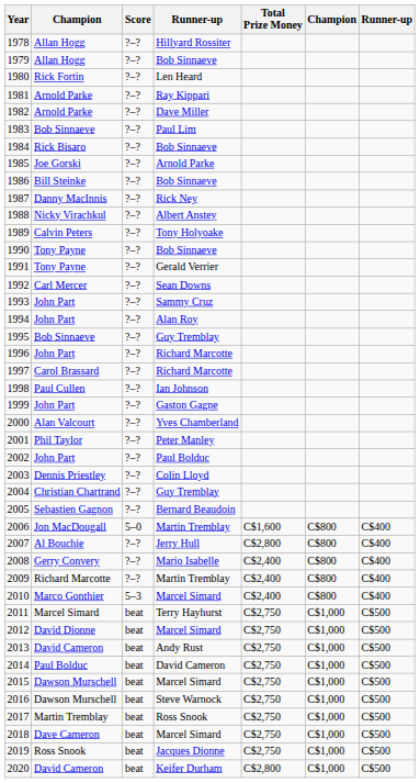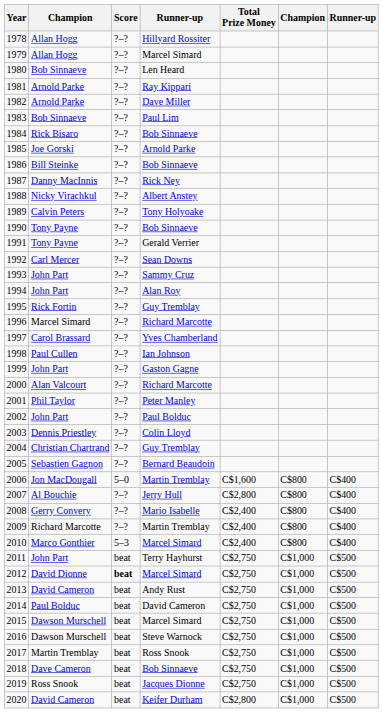 <table class="wikitable">
 <tr>
 <th>Year</th>
 <th>Champion</th>
 <th>Score</th>
 <th>Runner-up</th>
 <th>Total<br>Prize Money</th>
 <th>Champion</th>
 <th>Runner-up</th>
 </tr>
 <tr>
 <td>1978</td>
 <td> <a href='#'>Allan Hogg</a></td>
 <td>?–?</td>
 <td> <a href='#'>Hillyard Rossiter</a></td>
 <td></td>
 <td></td>
 <td></td>
 </tr>
 <tr>
 <td>1979</td>
 <td> <a href='#'>Allan Hogg</a></td>
 <td>?–?</td>
-<td> <a href='#'>Bob Sinnaeve</a></td>
+<td> Marcel Simard</td>
 <td></td>
 <td></td>
 <td></td>
 </tr>
 <tr>
 <td>1980</td>
-<td> <a href='#'>Rick Fortin</a></td>
+<td> <a href='#'>Bob Sinnaeve</a></td>
 <td>?–?</td>
 <td> Len Heard</td>
 <td></td>
 <td></td>
 <td></td>
 </tr>
 <tr>
 <td>1981</td>
 <td> <a href='#'>Arnold Parke</a></td>
 <td>?–?</td>
 <td> <a href='#'>Ray Kippari</a></td>
 <td></td>
 <td></td>
 <td></td>
 </tr>
 <tr>
 <td>1982</td>
 <td> <a href='#'>Arnold Parke</a></td>
 <td>?–?</td>
 <td> <a href='#'>Dave Miller</a></td>
 <td></td>
 <td></td>
 <td></td>
 </tr>
 <tr>
 <td>1983</td>
 <td> <a href='#'>Bob Sinnaeve</a></td>
 <td>?–?</td>
 <td> <a href='#'>Paul Lim</a></td>
 <td></td>
 <td></td>
 <td></td>
 </tr>
 <tr>
 <td>1984</td>
 <td> <a href='#'>Rick Bisaro</a></td>
 <td>?–?</td>
 <td> <a href='#'>Bob Sinnaeve</a></td>
 <td></td>
 <td></td>
 <td></td>
 </tr>
 <tr>
 <td>1985</td>
 <td> <a href='#'>Joe Gorski</a></td>
 <td>?–?</td>
 <td> <a href='#'>Arnold Parke</a></td>
 <td></td>
 <td></td>
 <td></td>
 </tr>
 <tr>
 <td>1986</td>
 <td> <a href='#'>Bill Steinke</a></td>
 <td>?–?</td>
 <td> <a href='#'>Bob Sinnaeve</a></td>
 <td></td>
 <td></td>
 <td></td>
 </tr>
 <tr>
 <td>1987</td>
 <td> <a href='#'>Danny MacInnis</a></td>
 <td>?–?</td>
 <td> <a href='#'>Rick Ney</a></td>
 <td></td>
 <td></td>
 <td></td>
 </tr>
 <tr>
 <td>1988</td>
 <td> <a href='#'>Nicky Virachkul</a></td>
 <td>?–?</td>
 <td> <a href='#'>Albert Anstey</a></td>
 <td></td>
 <td></td>
 <td></td>
 </tr>
 <tr>
 <td>1989</td>
 <td> <a href='#'>Calvin Peters</a></td>
 <td>?–?</td>
 <td> <a href='#'>Tony Holyoake</a></td>
 <td></td>
 <td></td>
 <td></td>
 </tr>
 <tr>
 <td>1990</td>
 <td> <a href='#'>Tony Payne</a></td>
 <td>?–?</td>
 <td> <a href='#'>Bob Sinnaeve</a></td>
 <td></td>
 <td></td>
 <td></td>
 </tr>
 <tr>
 <td>1991</td>
 <td> <a href='#'>Tony Payne</a></td>
 <td>?–?</td>
 <td> Gerald Verrier</td>
 <td></td>
 <td></td>
 <td></td>
 </tr>
 <tr>
 <td>1992</td>
 <td> <a href='#'>Carl Mercer</a></td>
 <td>?–?</td>
 <td> <a href='#'>Sean Downs</a></td>
 <td></td>
 <td></td>
 <td></td>
 </tr>
 <tr>
 <td>1993</td>
 <td> <a href='#'>John Part</a></td>
 <td>?–?</td>
 <td> <a href='#'>Sammy Cruz</a></td>
 <td></td>
 <td></td>
 <td></td>
 </tr>
 <tr>
 <td>1994</td>
 <td> <a href='#'>John Part</a></td>
 <td>?–?</td>
 <td> <a href='#'>Alan Roy</a></td>
 <td></td>
 <td></td>
 <td></td>
 </tr>
 <tr>
 <td>1995</td>
-<td> <a href='#'>Bob Sinnaeve</a></td>
+<td> <a href='#'>Rick Fortin</a></td>
 <td>?–?</td>
 <td> <a href='#'>Guy Tremblay</a></td>
 <td></td>
 <td></td>
 <td></td>
 </tr>
 <tr>
 <td>1996</td>
-<td> <a href='#'>John Part</a></td>
+<td> Marcel Simard</td>
 <td>?–?</td>
 <td> <a href='#'>Richard Marcotte</a></td>
 <td></td>
 <td></td>
 <td></td>
 </tr>
 <tr>
 <td>1997</td>
 <td> <a href='#'>Carol Brassard</a></td>
 <td>?–?</td>
-<td> <a href='#'>Richard Marcotte</a></td>
+<td> <a href='#'>Yves Chamberland</a></td>
 <td></td>
 <td></td>
 <td></td>
 </tr>
 <tr>
 <td>1998</td>
 <td> <a href='#'>Paul Cullen</a></td>
 <td>?–?</td>
 <td> <a href='#'>Ian Johnson</a></td>
 <td></td>
 <td></td>
 <td></td>
 </tr>
 <tr>
 <td>1999</td>
 <td> <a href='#'>John Part</a></td>
 <td>?–?</td>
 <td> <a href='#'>Gaston Gagne</a></td>
 <td></td>
 <td></td>
 <td></td>
 </tr>
 <tr>
 <td>2000</td>
 <td> <a href='#'>Alan Valcourt</a></td>
 <td>?–?</td>
-<td> <a href='#'>Yves Chamberland</a></td>
+<td> <a href='#'>Richard Marcotte</a></td>
 <td></td>
 <td></td>
 <td></td>
 </tr>
 <tr>
 <td>2001</td>
 <td> <a href='#'>Phil Taylor</a></td>
 <td>?–?</td>
 <td> <a href='#'>Peter Manley</a></td>
 <td></td>
 <td></td>
 <td></td>
 </tr>
 <tr>
 <td>2002</td>
 <td> <a href='#'>John Part</a></td>
 <td>?–?</td>
 <td> <a href='#'>Paul Bolduc</a></td>
 <td></td>
 <td></td>
 <td></td>
 </tr>
 <tr>
 <td>2003</td>
 <td> <a href='#'>Dennis Priestley</a></td>
 <td>?–?</td>
 <td> <a href='#'>Colin Lloyd</a></td>
 <td></td>
 <td></td>
 <td></td>
 </tr>
 <tr>
 <td>2004</td>
 <td> <a href='#'>Christian Chartrand</a></td>
 <td>?–?</td>
 <td> <a href='#'>Guy Tremblay</a></td>
 <td></td>
 <td></td>
 <td></td>
 </tr>
 <tr>
 <td>2005</td>
 <td> <a href='#'>Sebastien Gagnon</a></td>
 <td>?–?</td>
 <td> <a href='#'>Bernard Beaudoin</a></td>
 <td></td>
 <td></td>
 <td></td>
 </tr>
 <tr>
 <td>2006</td>
 <td> <a href='#'>Jon MacDougall</a></td>
 <td>5–0</td>
 <td> <a href='#'>Martin Tremblay</a></td>
 <td>C$1,600</td>
 <td>C$800</td>
 <td>C$400</td>
 </tr>
 <tr>
 <td>2007</td>
 <td> <a href='#'>Al Bouchie</a></td>
 <td>?–?</td>
 <td> <a href='#'>Jerry Hull</a></td>
 <td>C$2,800</td>
 <td>C$800</td>
 <td>C$400</td>
 </tr>
 <tr>
 <td>2008</td>
 <td> <a href='#'>Gerry Convery</a></td>
 <td>?–?</td>
 <td> <a href='#'>Mario Isabelle</a></td>
 <td>C$2,400</td>
 <td>C$800</td>
 <td>C$400</td>
 </tr>
 <tr>
 <td>2009</td>
 <td> Richard Marcotte</td>
 <td>?–?</td>
 <td> Martin Tremblay</td>
 <td>C$2,400</td>
 <td>C$800</td>
 <td>C$400</td>
 </tr>
 <tr>
 <td>2010</td>
 <td> <a href='#'>Marco Gonthier</a></td>
 <td>5–3</td>
 <td> <a href='#'>Marcel Simard</a></td>
 <td>C$2,400</td>
 <td>C$800</td>
 <td>C$400</td>
 </tr>
 <tr>
 <td>2011</td>
-<td> Marcel Simard</td>
+<td> <a href='#'>John Part</a></td>
 <td>beat</td>
 <td> Terry Hayhurst</td>
 <td>C$2,750</td>
 <td>C$1,000</td>
 <td>C$500</td>
 </tr>
 <tr>
 <td>2012</td>
 <td> <a href='#'>David Dionne</a></td>
-<td>beat</td>
+<td><strong>beat</strong></td>
 <td> <a href='#'>Marcel Simard</a></td>
 <td>C$2,750</td>
 <td>C$1,000</td>
 <td>C$500</td>
 </tr>
 <tr>
 <td>2013</td>
 <td> <a href='#'>David Cameron</a></td>
 <td>beat</td>
 <td> Andy Rust</td>
 <td>C$2,750</td>
 <td>C$1,000</td>
 <td>C$500</td>
 </tr>
 <tr>
 <td>2014</td>
 <td> <a href='#'>Paul Bolduc</a></td>
 <td>beat</td>
 <td> David Cameron</td>
 <td>C$2,750</td>
 <td>C$1,000</td>
 <td>C$500</td>
 </tr>
 <tr>
 <td>2015</td>
 <td> <a href='#'>Dawson Murschell</a></td>
 <td>beat</td>
 <td> Marcel Simard</td>
 <td>C$2,750</td>
 <td>C$1,000</td>
 <td>C$500</td>
 </tr>
 <tr>
 <td>2016</td>
 <td> Dawson Murschell</td>
 <td>beat</td>
 <td> Steve Warnock</td>
 <td>C$2,750</td>
 <td>C$1,000</td>
 <td>C$500</td>
 </tr>
 <tr>
 <td>2017</td>
 <td> Martin Tremblay</td>
 <td>beat</td>
 <td> Ross Snook</td>
 <td>C$2,750</td>
 <td>C$1,000</td>
 <td>C$500</td>
 </tr>
 <tr>
 <td>2018</td>
 <td> <a href='#'>Dave Cameron</a></td>
 <td>beat</td>
-<td> Marcel Simard</td>
+<td> <a href='#'>Bob Sinnaeve</a></td>
 <td>C$2,750</td>
 <td>C$1,000</td>
 <td>C$500</td>
 </tr>
 <tr>
 <td>2019</td>
 <td> Ross Snook</td>
 <td>beat</td>
 <td> <a href='#'>Jacques Dionne</a></td>
 <td>C$2,750</td>
 <td>C$1,000</td>
 <td>C$500</td>
 </tr>
 <tr>
 <td>2020</td>
 <td> <a href='#'>David Cameron</a></td>
 <td>beat</td>
 <td> <a href='#'>Keifer Durham</a></td>
 <td>C$2,800</td>
 <td>C$1,000</td>
 <td>C$500</td>
 </tr>
 </table>
